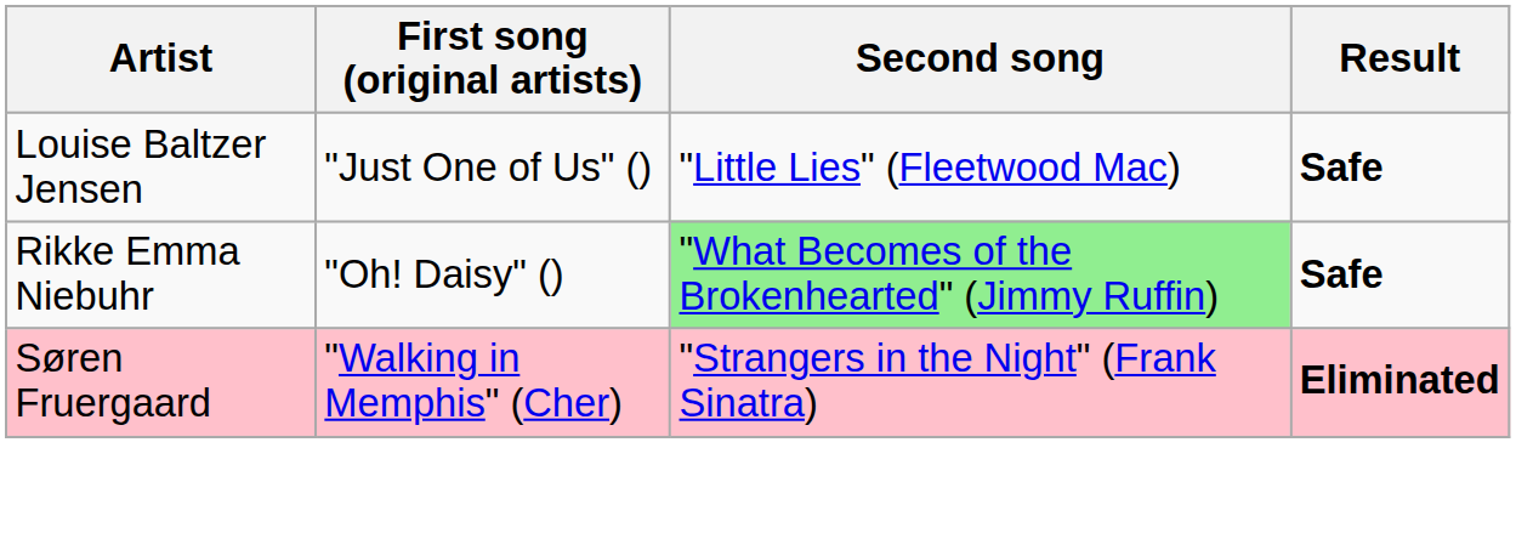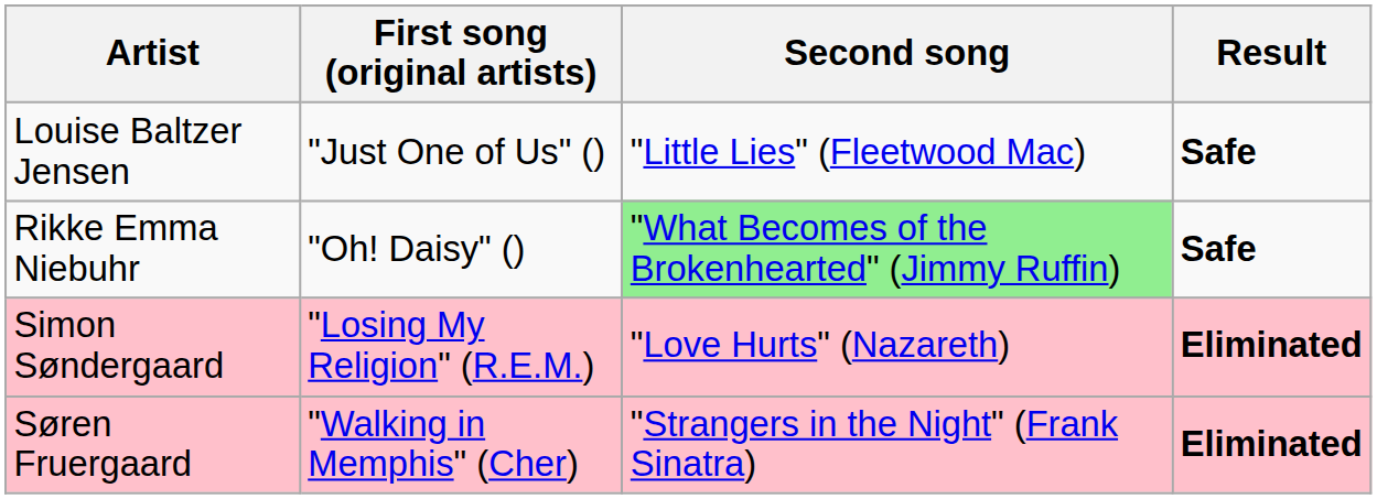 <table class=wikitable>
 <tr>
 <th>Artist</th>
 <th>First song (original artists)</th>
 <th>Second song</th>
 <th>Result</th>
 </tr>
 <tr>
 <td>Louise Baltzer Jensen</td>
 <td>"Just One of Us" ()</td>
 <td>"<a href='#'>Little Lies</a>" (<a href='#'>Fleetwood Mac</a>)</td>
 <td><strong>Safe</strong></td>
 </tr>
 <tr>
 <td>Rikke Emma Niebuhr</td>
 <td>"Oh! Daisy" ()</td>
 <td style="background: lightgreen;">"<a href='#'>What Becomes of the Brokenhearted</a>" (<a href='#'>Jimmy Ruffin</a>)</td>
 <td><strong>Safe</strong></td>
 </tr>
 <tr style="background:pink;">
+<td>Simon Søndergaard</td>
+<td>"<a href='#'>Losing My Religion</a>" (<a href='#'>R.E.M.</a>)</td>
+<td>"<a href='#'>Love Hurts</a>" (<a href='#'>Nazareth</a>)</td>
+<td><strong>Eliminated</strong></td>
+</tr>
+<tr style="background:pink;">
 <td>Søren Fruergaard</td>
 <td>"<a href='#'>Walking in Memphis</a>" (<a href='#'>Cher</a>)</td>
 <td>"<a href='#'>Strangers in the Night</a>" (<a href='#'>Frank Sinatra</a>)</td>
 <td><strong>Eliminated</strong></td>
 </tr>
 </table>
